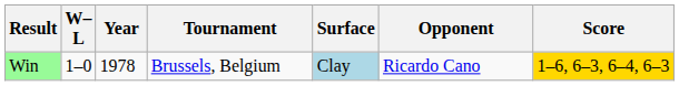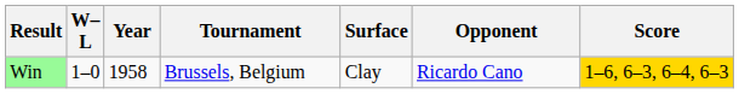 <table class="sortable wikitable">
 <tr>
 <th style="width:40px">Result</th>
 <th class="unsortable">W–L</th>
 <th style="width:40px">Year</th>
 <th style="width:150px">Tournament</th>
 <th style="width:50px">Surface</th>
 <th style="width:140px">Opponent</th>
 <th style="width:130px" class="unsortable">Score</th>
 </tr>
 <tr>
 <td style="background:#98fb98;">Win</td>
 <td>1–0</td>
-<td>1978</td>
+<td>1958</td>
 <td><a href='#'>Brussels</a>, Belgium</td>
-<td style="background: lightblue;">Clay</td>
+<td>Clay</td>
 <td> <a href='#'>Ricardo Cano</a></td>
 <td style="background: gold;">1–6, 6–3, 6–4, 6–3</td>
 </tr>
 </table>
